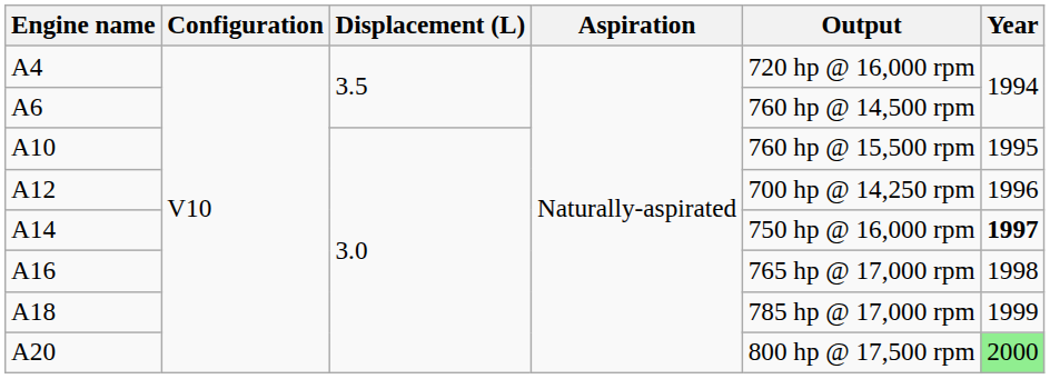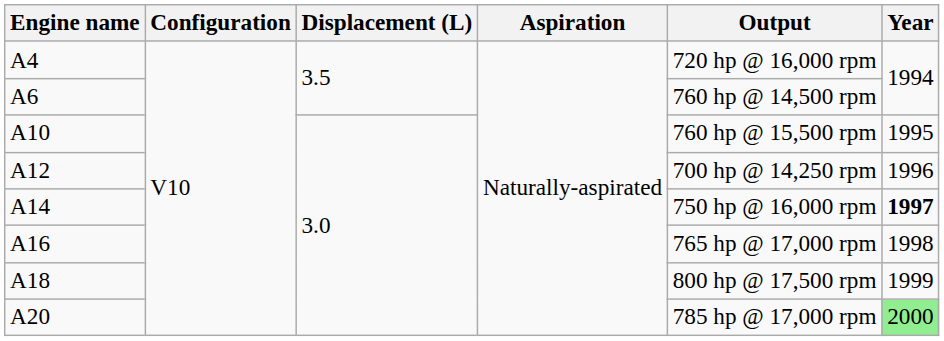 <table class="wikitable sortable">
 <tr>
 <th>Engine name</th>
 <th>Configuration</th>
 <th>Displacement (L)</th>
 <th>Aspiration</th>
 <th>Output</th>
 <th>Year</th>
 </tr>
 <tr>
 <td>A4</td>
 <td rowspan="8">V10</td>
 <td rowspan="2">3.5</td>
 <td rowspan="8">Naturally-aspirated</td>
 <td>720 hp @ 16,000 rpm</td>
 <td rowspan="2">1994</td>
 </tr>
 <tr>
 <td>A6</td>
 <td>760 hp @ 14,500 rpm</td>
 </tr>
 <tr>
 <td>A10</td>
 <td rowspan="6">3.0</td>
 <td>760 hp @ 15,500 rpm</td>
 <td>1995</td>
 </tr>
 <tr>
 <td>A12</td>
 <td>700 hp @ 14,250 rpm</td>
 <td>1996</td>
 </tr>
 <tr>
 <td>A14</td>
 <td>750 hp @ 16,000 rpm</td>
 <td><strong>1997</strong></td>
 </tr>
 <tr>
 <td>A16</td>
 <td>765 hp @ 17,000 rpm</td>
 <td>1998</td>
 </tr>
 <tr>
 <td>A18</td>
-<td>785 hp @ 17,000 rpm</td>
+<td>800 hp @ 17,500 rpm</td>
 <td>1999</td>
 </tr>
 <tr>
 <td>A20</td>
-<td>800 hp @ 17,500 rpm</td>
+<td>785 hp @ 17,000 rpm</td>
 <td style="background: lightgreen;">2000</td>
 </tr>
 </table>
